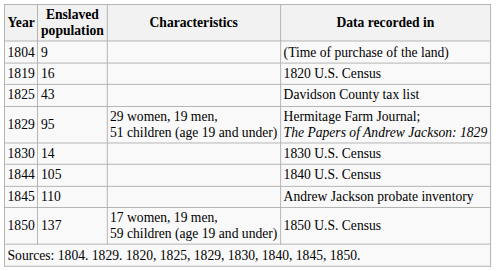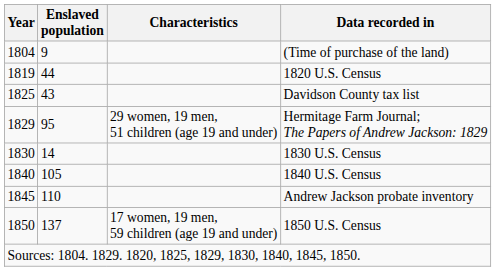 <table class="wikitable floatright">
 <tr>
 <th>Year</th>
 <th>Enslaved<br>population</th>
 <th>Characteristics</th>
 <th>Data recorded in</th>
 </tr>
 <tr>
 <td>1804</td>
 <td>9</td>
 <td></td>
 <td>(Time of purchase of the land)</td>
 </tr>
 <tr>
 <td>1819</td>
-<td>16</td>
+<td>44</td>
 <td></td>
 <td>1820 U.S. Census</td>
 </tr>
 <tr>
 <td>1825</td>
 <td>43</td>
 <td></td>
 <td>Davidson County tax list</td>
 </tr>
 <tr>
 <td>1829</td>
 <td>95</td>
 <td>29 women, 19 men,<br>51 children (age 19 and under)</td>
 <td>Hermitage Farm Journal;<br><em>The Papers of Andrew Jackson: 1829</em></td>
 </tr>
 <tr>
 <td>1830</td>
 <td>14</td>
 <td></td>
 <td>1830 U.S. Census</td>
 </tr>
 <tr>
-<td>1844</td>
+<td>1840</td>
 <td>105</td>
 <td></td>
 <td>1840 U.S. Census</td>
 </tr>
 <tr>
 <td>1845</td>
 <td>110</td>
 <td></td>
 <td>Andrew Jackson probate inventory</td>
 </tr>
 <tr>
 <td>1850</td>
 <td>137</td>
 <td>17 women, 19 men,<br>59 children (age 19 and under)</td>
 <td>1850 U.S. Census</td>
 </tr>
 <tr>
 <td colspan="4">Sources: 1804. 1829. 1820, 1825, 1829, 1830, 1840, 1845, 1850.</td>
 </tr>
 </table>
